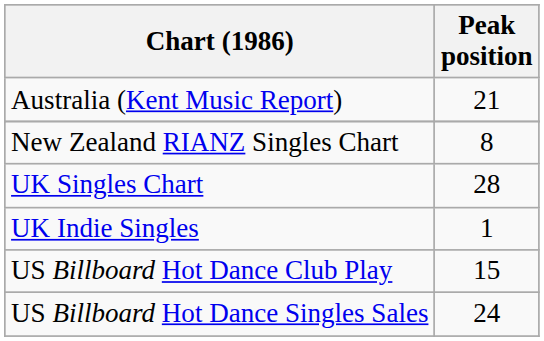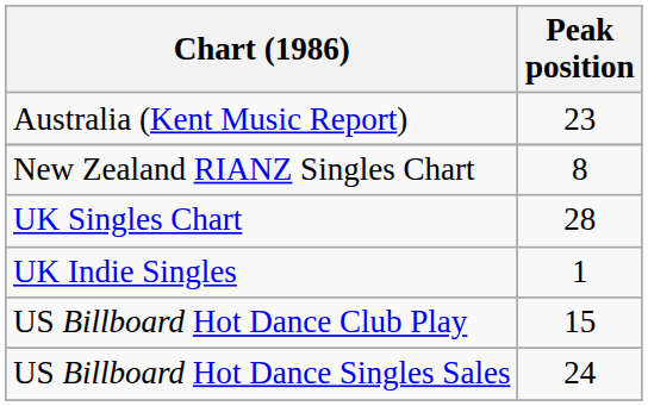 <table class="wikitable sortable">
 <tr>
 <th>Chart (1986)</th>
 <th>Peak<br>position</th>
 </tr>
 <tr>
 <td align="left">Australia (<a href='#'>Kent Music Report</a>)</td>
-<td align="center">21</td>
+<td align="center">23</td>
 </tr>
 <tr>
 </tr>
 <tr>
 <td align="left">New Zealand <a href='#'>RIANZ</a> Singles Chart</td>
 <td align="center">8</td>
 </tr>
 <tr>
 <td align="left"><a href='#'>UK Singles Chart</a></td>
 <td align="center">28</td>
 </tr>
 <tr>
 <td align="left"><a href='#'>UK Indie Singles</a></td>
 <td align="center">1</td>
 </tr>
 <tr>
 <td align="left">US <em>Billboard</em> <a href='#'>Hot Dance Club Play</a></td>
 <td align="center">15</td>
 </tr>
 <tr>
 <td align="left">US <em>Billboard</em> <a href='#'>Hot Dance Singles Sales</a></td>
 <td align="center">24</td>
 </tr>
 </table>
